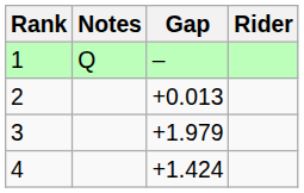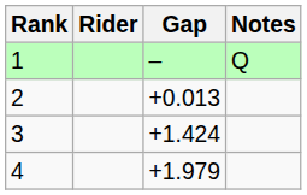 <table class="wikitable" style="font-size:95%" style="text-align:center; width:35em;">
 <tr>
 <th>Rank</th>
+<th>Rider</th>
+<th>Gap</th>
 <th>Notes</th>
-<th>Gap</th>
-<th>Rider</th>
 </tr>
 <tr bgcolor=bbffbb>
 <td>1</td>
+<td align=left></td>
+<td>–</td>
 <td>Q</td>
-<td>–</td>
-<td align=left></td>
 </tr>
 <tr>
 <td>2</td>
+<td align=left></td>
+<td>+0.013</td>
 <td></td>
-<td>+0.013</td>
-<td align=left></td>
 </tr>
 <tr>
 <td>3</td>
+<td align=left></td>
+<td>+1.424</td>
 <td></td>
-<td>+1.979</td>
-<td align=left></td>
 </tr>
 <tr>
 <td>4</td>
+<td align=left></td>
+<td>+1.979</td>
 <td></td>
-<td>+1.424</td>
-<td align=left></td>
 </tr>
 </table>
